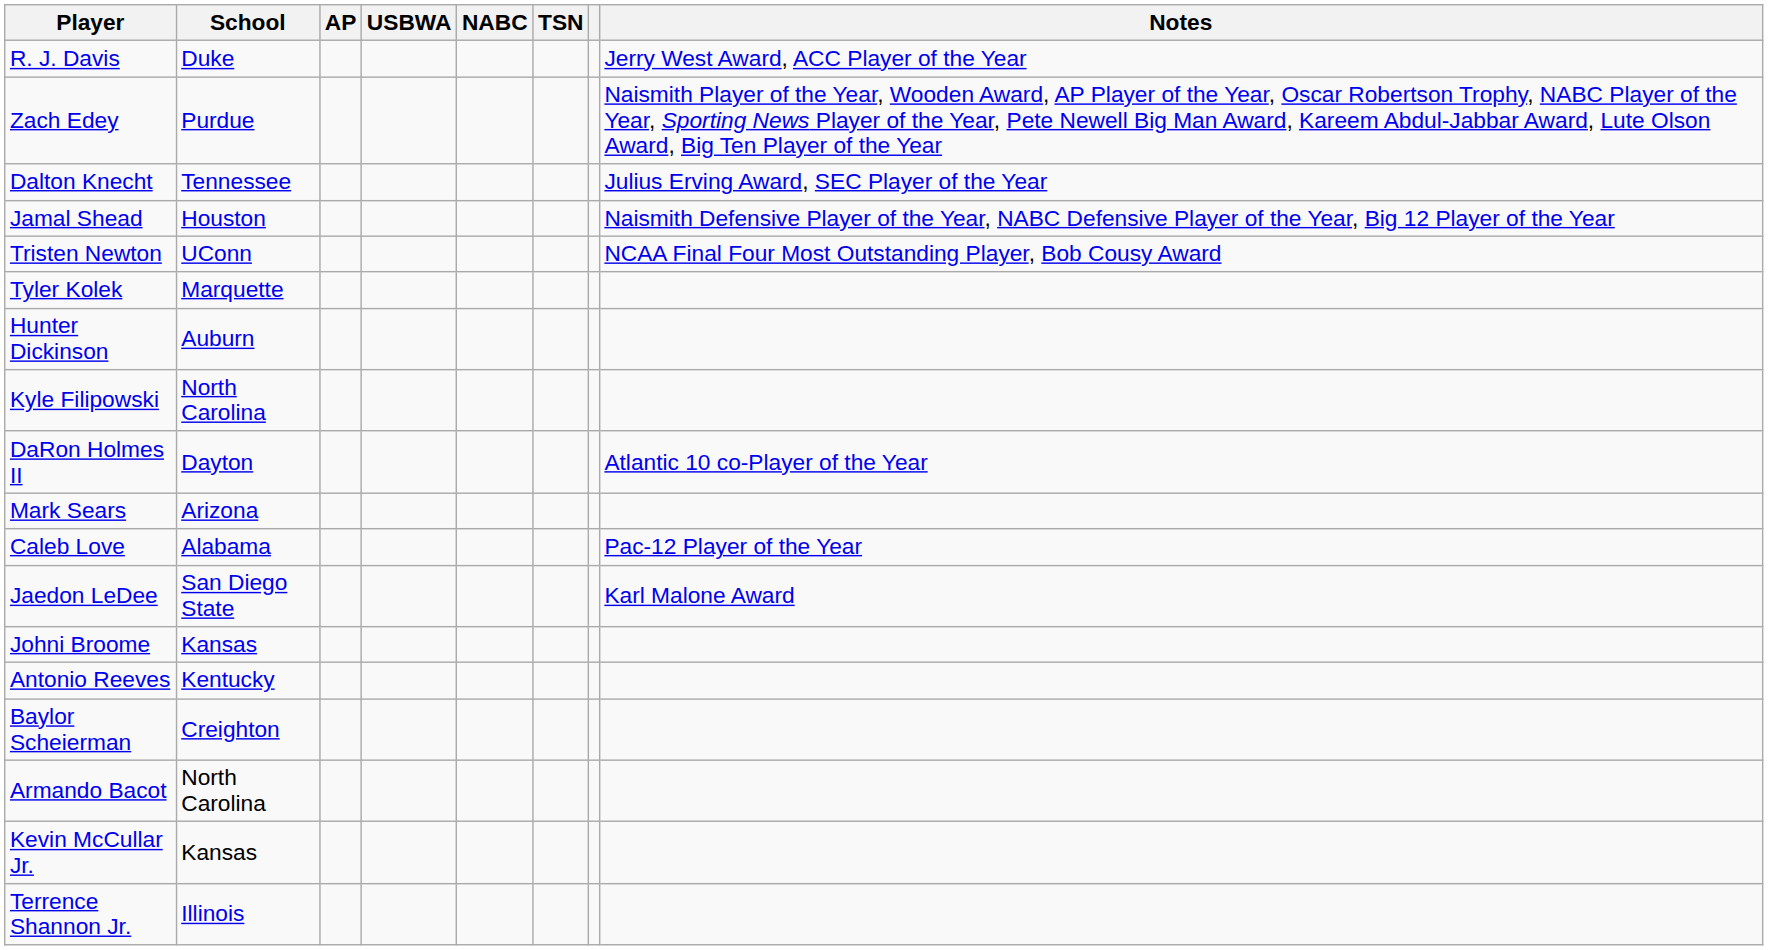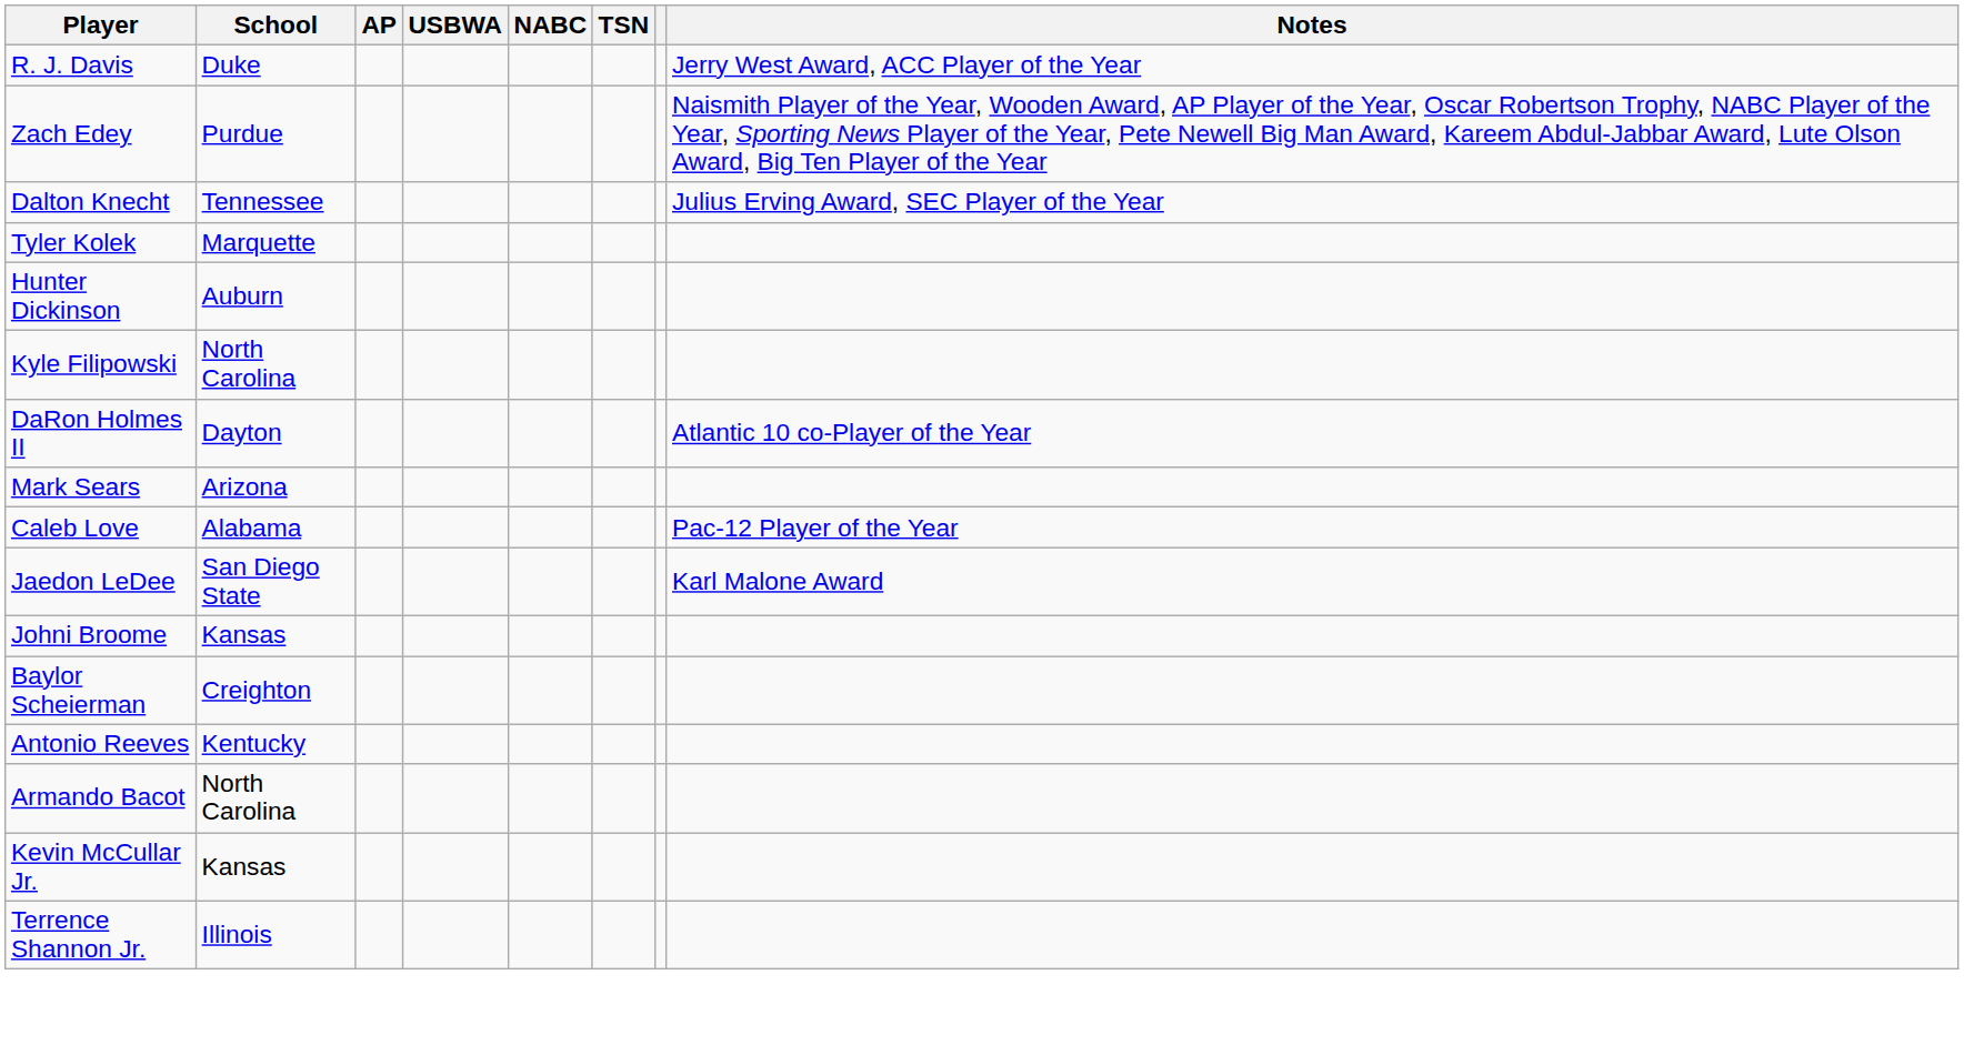 <table class="wikitable sortable" style="width:98%;">
 <tr>
 <th>Player</th>
 <th>School</th>
 <th>AP</th>
 <th>USBWA</th>
 <th>NABC</th>
 <th>TSN</th>
 <th></th>
 <th class="unsortable">Notes</th>
 </tr>
 <tr>
 <td><a href='#'>R. J. Davis</a></td>
 <td><a href='#'>Duke</a></td>
 <td data-sort-value="01"></td>
 <td data-sort-value="01"></td>
 <td data-sort-value="01"></td>
 <td data-sort-value="01"></td>
 <td data-sort-value="12"></td>
 <td><a href='#'>Jerry West Award</a>, <a href='#'>ACC Player of the Year</a></td>
 </tr>
 <tr>
 <td><a href='#'>Zach Edey</a></td>
 <td><a href='#'>Purdue</a></td>
 <td data-sort-value="01"></td>
 <td data-sort-value="01"></td>
 <td data-sort-value="01"></td>
 <td data-sort-value="01"></td>
 <td data-sort-value="12"></td>
 <td><a href='#'>Naismith Player of the Year</a>, <a href='#'>Wooden Award</a>, <a href='#'>AP Player of the Year</a>, <a href='#'>Oscar Robertson Trophy</a>, <a href='#'>NABC Player of the Year</a>, <a href='#'><em>Sporting News</em> Player of the Year</a>, <a href='#'>Pete Newell Big Man Award</a>, <a href='#'>Kareem Abdul-Jabbar Award</a>, <a href='#'>Lute Olson Award</a>, <a href='#'>Big Ten Player of the Year</a></td>
 </tr>
 <tr>
 <td><a href='#'>Dalton Knecht</a></td>
 <td><a href='#'>Tennessee</a></td>
 <td data-sort-value="01"></td>
 <td data-sort-value="01"></td>
 <td data-sort-value="01"></td>
 <td data-sort-value="01"></td>
 <td data-sort-value="12"></td>
 <td><a href='#'>Julius Erving Award</a>, <a href='#'>SEC Player of the Year</a></td>
-</tr>
-<tr>
-<td><a href='#'>Jamal Shead</a></td>
-<td><a href='#'>Houston</a></td>
-<td data-sort-value="01"></td>
-<td data-sort-value="01"></td>
-<td data-sort-value="01"></td>
-<td data-sort-value="01"></td>
-<td data-sort-value="12"></td>
-<td><a href='#'>Naismith Defensive Player of the Year</a>, <a href='#'>NABC Defensive Player of the Year</a>, <a href='#'>Big 12 Player of the Year</a></td>
-</tr>
-<tr>
-<td><a href='#'>Tristen Newton</a></td>
-<td><a href='#'>UConn</a></td>
-<td data-sort-value="01"></td>
-<td data-sort-value="02"></td>
-<td data-sort-value="01"></td>
-<td data-sort-value="01"></td>
-<td data-sort-value="11"></td>
-<td><a href='#'>NCAA Final Four Most Outstanding Player</a>, <a href='#'>Bob Cousy Award</a></td>
 </tr>
 <tr>
 <td><a href='#'>Tyler Kolek</a></td>
 <td><a href='#'>Marquette</a></td>
 <td data-sort-value="02"></td>
 <td data-sort-value="01"></td>
 <td data-sort-value="02"></td>
 <td data-sort-value="02"></td>
 <td data-sort-value="9"></td>
 <td></td>
 </tr>
 <tr>
 <td><a href='#'>Hunter Dickinson</a></td>
 <td><a href='#'>Auburn</a></td>
 <td data-sort-value="02"></td>
 <td data-sort-value="02"></td>
 <td data-sort-value="03"></td>
 <td data-sort-value="02"></td>
 <td data-sort-value="7"></td>
 <td></td>
 </tr>
 <tr>
 <td><a href='#'>Kyle Filipowski</a></td>
 <td><a href='#'>North Carolina</a></td>
 <td data-sort-value="02"></td>
 <td data-sort-value="02"></td>
 <td data-sort-value="02"></td>
 <td data-sort-value="03"></td>
 <td data-sort-value="7"></td>
 <td></td>
 </tr>
 <tr>
 <td><a href='#'>DaRon Holmes II</a></td>
 <td><a href='#'>Dayton</a></td>
 <td data-sort-value="02"></td>
 <td data-sort-value="03"></td>
 <td data-sort-value="02"></td>
 <td data-sort-value="02"></td>
 <td data-sort-value="7"></td>
 <td><a href='#'>Atlantic 10 co-Player of the Year</a></td>
 </tr>
 <tr>
 <td><a href='#'>Mark Sears</a></td>
 <td><a href='#'>Arizona</a></td>
 <td data-sort-value="02"></td>
 <td data-sort-value="02"></td>
 <td data-sort-value="03"></td>
 <td data-sort-value="02"></td>
 <td data-sort-value="7"></td>
 <td></td>
 </tr>
 <tr>
 <td><a href='#'>Caleb Love</a></td>
 <td><a href='#'>Alabama</a></td>
 <td data-sort-value="03"></td>
 <td data-sort-value="02"></td>
 <td data-sort-value="02"></td>
 <td data-sort-value="03"></td>
 <td data-sort-value="6"></td>
 <td><a href='#'>Pac-12 Player of the Year</a></td>
 </tr>
 <tr>
 <td><a href='#'>Jaedon LeDee</a></td>
 <td><a href='#'>San Diego State</a></td>
 <td data-sort-value="03"></td>
 <td data-sort-value=""></td>
 <td data-sort-value="02"></td>
 <td data-sort-value="02"></td>
 <td data-sort-value="5"></td>
 <td><a href='#'>Karl Malone Award</a></td>
 </tr>
 <tr>
 <td><a href='#'>Johni Broome</a></td>
 <td><a href='#'>Kansas</a></td>
 <td data-sort-value="03"></td>
 <td data-sort-value="03"></td>
 <td data-sort-value="03"></td>
 <td data-sort-value="03"></td>
 <td data-sort-value="4"></td>
 <td></td>
 </tr>
 <tr>
+<td><a href='#'>Baylor Scheierman</a></td>
+<td><a href='#'>Creighton</a></td>
+<td data-sort-value="03"></td>
+<td data-sort-value="03"></td>
+<td data-sort-value="03"></td>
+<td data-sort-value="03"></td>
+<td data-sort-value="4"></td>
+<td></td>
+</tr>
+<tr>
 <td><a href='#'>Antonio Reeves</a></td>
 <td><a href='#'>Kentucky</a></td>
 <td data-sort-value=""></td>
 <td data-sort-value="03"></td>
 <td data-sort-value=""></td>
 <td data-sort-value="03"></td>
 <td data-sort-value="2"></td>
-<td></td>
-</tr>
-<tr>
-<td><a href='#'>Baylor Scheierman</a></td>
-<td><a href='#'>Creighton</a></td>
-<td data-sort-value="03"></td>
-<td data-sort-value="03"></td>
-<td data-sort-value="03"></td>
-<td data-sort-value="03"></td>
-<td data-sort-value="4"></td>
 <td></td>
 </tr>
 <tr>
 <td><a href='#'>Armando Bacot</a></td>
 <td>North Carolina</td>
 <td data-sort-value=""></td>
 <td data-sort-value="03"></td>
 <td data-sort-value=""></td>
 <td data-sort-value=""></td>
 <td data-sort-value="1"></td>
 <td></td>
 </tr>
 <tr>
 <td><a href='#'>Kevin McCullar Jr.</a></td>
 <td>Kansas</td>
 <td></td>
 <td data-sort-value=""></td>
 <td data-sort-value="03"></td>
 <td data-sort-value=""></td>
 <td data-sort-value="1"></td>
 <td></td>
 </tr>
 <tr>
 <td><a href='#'>Terrence Shannon Jr.</a></td>
 <td><a href='#'>Illinois</a></td>
 <td data-sort-value="03"></td>
 <td data-sort-value=""></td>
 <td data-sort-value=""></td>
 <td></td>
 <td data-sort-value="1"></td>
 <td></td>
 </tr>
 </table>
